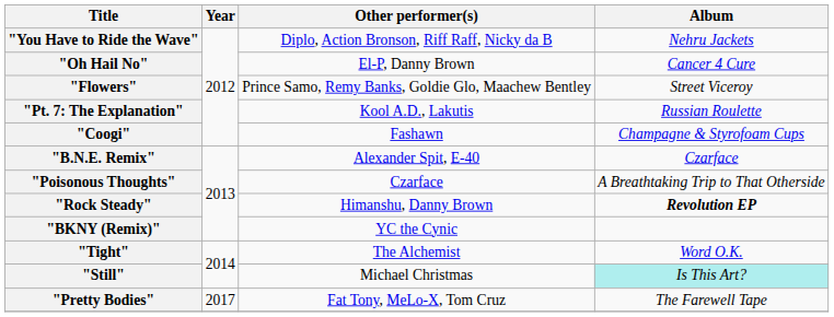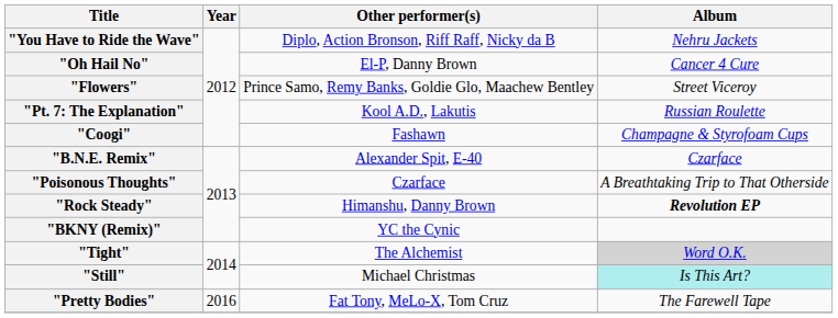 <table class="wikitable plainrowheaders" style="text-align:center;">
 <tr>
 <th scope="col">Title</th>
 <th scope="col">Year</th>
 <th scope="col">Other performer(s)</th>
 <th scope="col">Album</th>
 </tr>
 <tr>
 <th scope="row">"You Have to Ride the Wave"</th>
 <td rowspan="5">2012</td>
 <td><a href='#'>Diplo</a>, <a href='#'>Action Bronson</a>, <a href='#'>Riff Raff</a>, <a href='#'>Nicky da B</a></td>
 <td><em><a href='#'>Nehru Jackets</a></em></td>
 </tr>
 <tr>
 <th scope="row">"Oh Hail No"</th>
 <td><a href='#'>El-P</a>, Danny Brown</td>
 <td><em><a href='#'>Cancer 4 Cure</a></em></td>
 </tr>
 <tr>
 <th scope="row">"Flowers"</th>
 <td>Prince Samo, <a href='#'>Remy Banks</a>, Goldie Glo, Maachew Bentley</td>
 <td><em>Street Viceroy</em></td>
 </tr>
 <tr>
 <th scope="row">"Pt. 7: The Explanation"</th>
 <td><a href='#'>Kool A.D.</a>, <a href='#'>Lakutis</a></td>
 <td><em><a href='#'>Russian Roulette</a></em></td>
 </tr>
 <tr>
 <th scope="row">"Coogi"</th>
 <td><a href='#'>Fashawn</a></td>
 <td><em><a href='#'>Champagne & Styrofoam Cups</a></em></td>
 </tr>
 <tr>
 <th scope="row">"B.N.E. Remix"</th>
 <td rowspan="4">2013</td>
 <td><a href='#'>Alexander Spit</a>, <a href='#'>E-40</a></td>
 <td><em><a href='#'>Czarface</a></em></td>
 </tr>
 <tr>
 <th scope="row">"Poisonous Thoughts"</th>
 <td><a href='#'>Czarface</a></td>
 <td><em>A Breathtaking Trip to That Otherside</em></td>
 </tr>
 <tr>
 <th scope="row">"Rock Steady"</th>
 <td><a href='#'>Himanshu</a>, <a href='#'>Danny Brown</a></td>
 <td><strong><em>Revolution EP</em></strong></td>
 </tr>
 <tr>
 <th scope="row">"BKNY (Remix)"</th>
 <td><a href='#'>YC the Cynic</a></td>
 <td></td>
 </tr>
 <tr>
 <th scope="row">"Tight"</th>
 <td rowspan="2">2014</td>
 <td><a href='#'>The Alchemist</a></td>
-<td><em><a href='#'>Word O.K.</a></em></td>
+<td style="background: lightgrey;"><em><a href='#'>Word O.K.</a></em></td>
 </tr>
 <tr>
 <th scope="row">"Still"</th>
 <td>Michael Christmas</td>
 <td style="background: paleturquoise;"><em>Is This Art?</em></td>
 </tr>
 <tr>
 <th scope="row">"Pretty Bodies"</th>
-<td rowspan="1">2017</td>
+<td rowspan="1">2016</td>
 <td><a href='#'>Fat Tony</a>, <a href='#'>MeLo-X</a>, Tom Cruz</td>
 <td><em>The Farewell Tape</em></td>
 </tr>
 <tr>
 </tr>
 </table>
